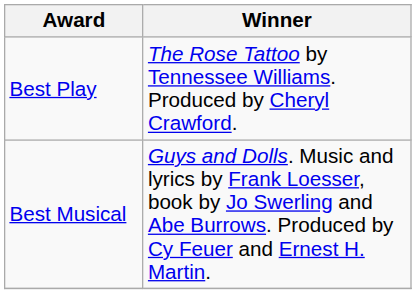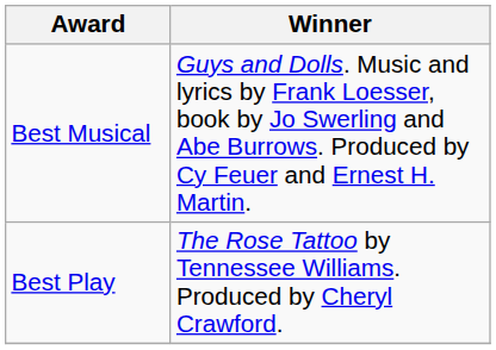 <table class="wikitable">
 <tr>
 <th width="100"><strong>Award</strong></th>
 <th width="200"><strong>Winner</strong></th>
 </tr>
 <tr>
+<td><a href='#'>Best Musical</a></td>
+<td><em><a href='#'>Guys and Dolls</a></em>. Music and lyrics by <a href='#'>Frank Loesser</a>, book by <a href='#'>Jo Swerling</a> and <a href='#'>Abe Burrows</a>. Produced by <a href='#'>Cy Feuer</a> and <a href='#'>Ernest H. Martin</a>.</td>
+</tr>
+<tr>
 <td><a href='#'>Best Play</a></td>
 <td><em><a href='#'>The Rose Tattoo</a></em> by <a href='#'>Tennessee Williams</a>. Produced by <a href='#'>Cheryl Crawford</a>.</td>
 </tr>
 <tr>
-<td><a href='#'>Best Musical</a></td>
-<td><em><a href='#'>Guys and Dolls</a></em>. Music and lyrics by <a href='#'>Frank Loesser</a>, book by <a href='#'>Jo Swerling</a> and <a href='#'>Abe Burrows</a>. Produced by <a href='#'>Cy Feuer</a> and <a href='#'>Ernest H. Martin</a>.</td>
-</tr>
-<tr>
 </tr>
 </table>
